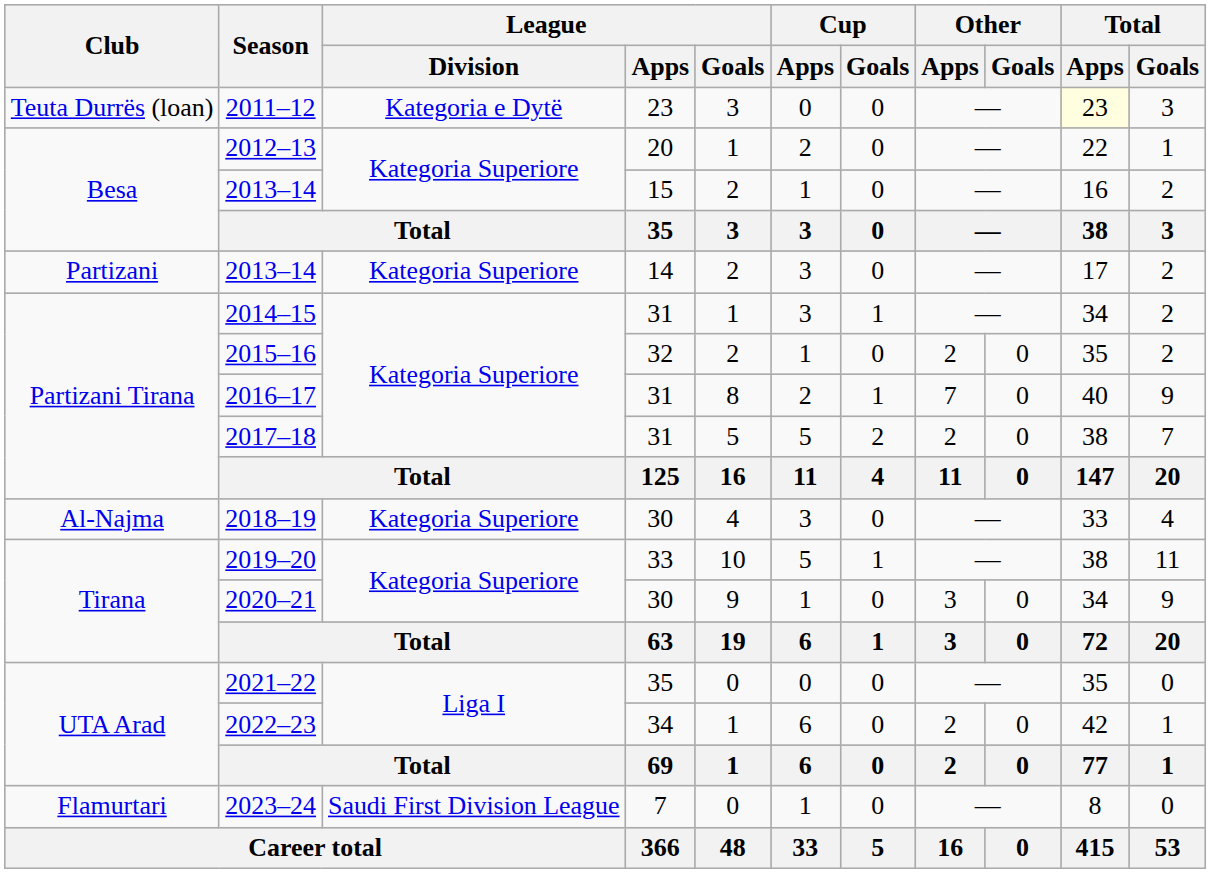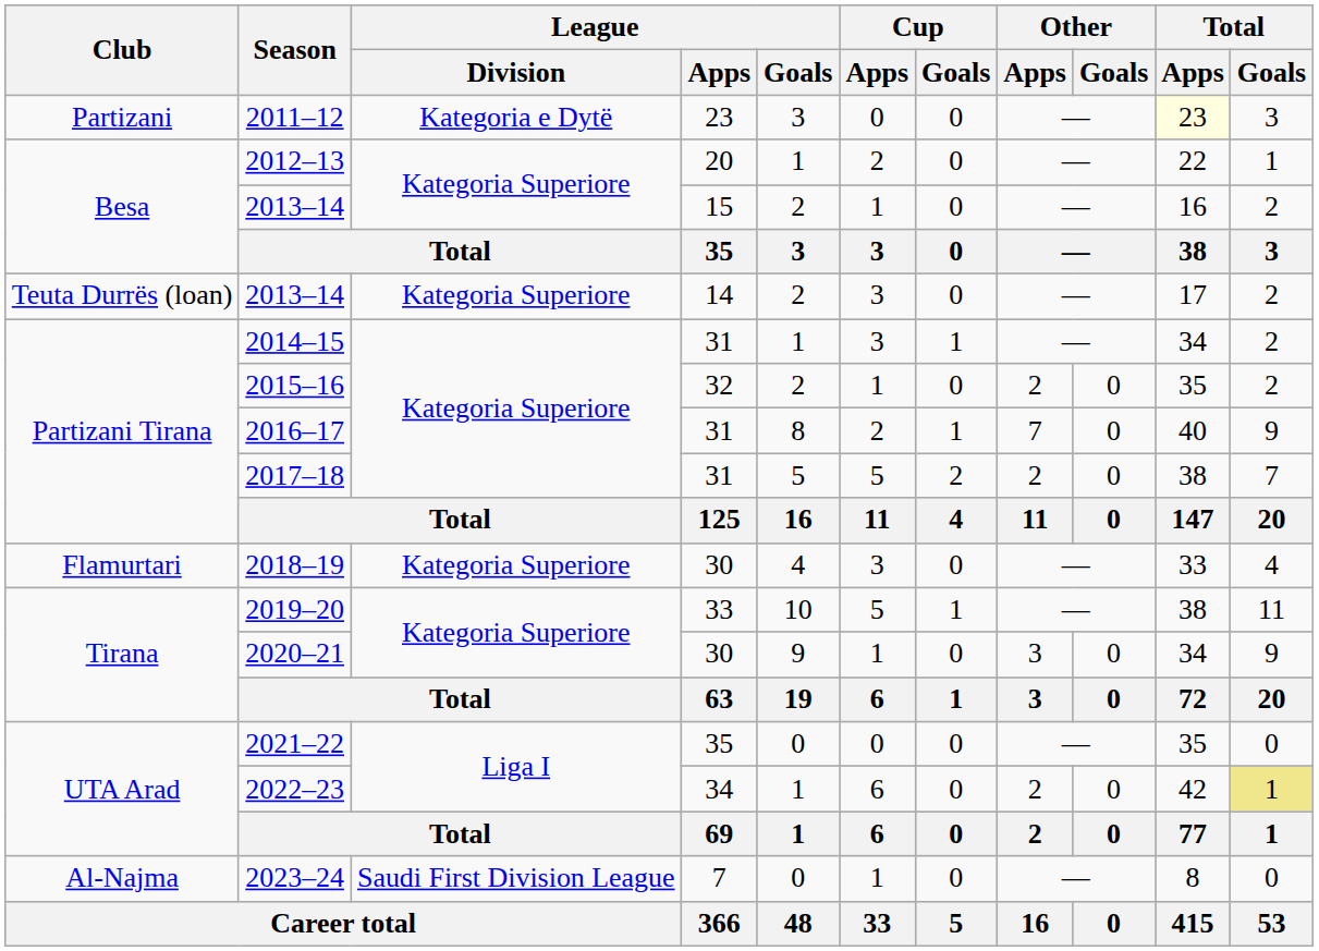 <table class="wikitable" style="text-align: center;">
 <tr>
 <th rowspan="2">Club</th>
 <th rowspan="2">Season</th>
 <th colspan="3">League</th>
 <th colspan="2">Cup</th>
 <th colspan="2">Other</th>
 <th colspan="2">Total</th>
 </tr>
 <tr>
 <th>Division</th>
 <th>Apps</th>
 <th>Goals</th>
 <th>Apps</th>
 <th>Goals</th>
 <th>Apps</th>
 <th>Goals</th>
 <th>Apps</th>
 <th>Goals</th>
 </tr>
 <tr>
-<td><a href='#'>Teuta Durrës</a> (loan)</td>
+<td><a href='#'>Partizani</a></td>
 <td><a href='#'>2011–12</a></td>
 <td><a href='#'>Kategoria e Dytë</a></td>
 <td>23</td>
 <td>3</td>
 <td>0</td>
 <td>0</td>
 <td colspan="2">—</td>
 <td style="background: lightyellow;">23</td>
 <td>3</td>
 </tr>
 <tr>
 <td rowspan="3" valign="center"><a href='#'>Besa</a></td>
 <td><a href='#'>2012–13</a></td>
 <td rowspan="2" valign="center"><a href='#'>Kategoria Superiore</a></td>
 <td>20</td>
 <td>1</td>
 <td>2</td>
 <td>0</td>
 <td colspan="2">—</td>
 <td>22</td>
 <td>1</td>
 </tr>
 <tr>
 <td><a href='#'>2013–14</a></td>
 <td>15</td>
 <td>2</td>
 <td>1</td>
 <td>0</td>
 <td colspan="2">—</td>
 <td>16</td>
 <td>2</td>
 </tr>
 <tr>
 <th colspan="2">Total</th>
 <th>35</th>
 <th>3</th>
 <th>3</th>
 <th>0</th>
 <th colspan="2">—</th>
 <th>38</th>
 <th>3</th>
 </tr>
 <tr>
-<td><a href='#'>Partizani</a></td>
+<td><a href='#'>Teuta Durrës</a> (loan)</td>
 <td><a href='#'>2013–14</a></td>
 <td><a href='#'>Kategoria Superiore</a></td>
 <td>14</td>
 <td>2</td>
 <td>3</td>
 <td>0</td>
 <td colspan="2">—</td>
 <td>17</td>
 <td>2</td>
 </tr>
 <tr>
 <td rowspan="5" valign="center"><a href='#'>Partizani Tirana</a></td>
 <td><a href='#'>2014–15</a></td>
 <td rowspan="4" valign="center"><a href='#'>Kategoria Superiore</a></td>
 <td>31</td>
 <td>1</td>
 <td>3</td>
 <td>1</td>
 <td colspan="2">—</td>
 <td>34</td>
 <td>2</td>
 </tr>
 <tr>
 <td><a href='#'>2015–16</a></td>
 <td>32</td>
 <td>2</td>
 <td>1</td>
 <td>0</td>
 <td>2</td>
 <td>0</td>
 <td>35</td>
 <td>2</td>
 </tr>
 <tr>
 <td><a href='#'>2016–17</a></td>
 <td>31</td>
 <td>8</td>
 <td>2</td>
 <td>1</td>
 <td>7</td>
 <td>0</td>
 <td>40</td>
 <td>9</td>
 </tr>
 <tr>
 <td><a href='#'>2017–18</a></td>
 <td>31</td>
 <td>5</td>
 <td>5</td>
 <td>2</td>
 <td>2</td>
 <td>0</td>
 <td>38</td>
 <td>7</td>
 </tr>
 <tr>
 <th colspan="2">Total</th>
 <th>125</th>
 <th>16</th>
 <th>11</th>
 <th>4</th>
 <th>11</th>
 <th>0</th>
 <th>147</th>
 <th>20</th>
 </tr>
 <tr>
-<td><a href='#'>Al-Najma</a></td>
+<td><a href='#'>Flamurtari</a></td>
 <td><a href='#'>2018–19</a></td>
 <td><a href='#'>Kategoria Superiore</a></td>
 <td>30</td>
 <td>4</td>
 <td>3</td>
 <td>0</td>
 <td colspan="2">—</td>
 <td>33</td>
 <td>4</td>
 </tr>
 <tr>
 <td rowspan="3" valign="center"><a href='#'>Tirana</a></td>
 <td><a href='#'>2019–20</a></td>
 <td rowspan="2" valign="center"><a href='#'>Kategoria Superiore</a></td>
 <td>33</td>
 <td>10</td>
 <td>5</td>
 <td>1</td>
 <td colspan="2">—</td>
 <td>38</td>
 <td>11</td>
 </tr>
 <tr>
 <td><a href='#'>2020–21</a></td>
 <td>30</td>
 <td>9</td>
 <td>1</td>
 <td>0</td>
 <td>3</td>
 <td>0</td>
 <td>34</td>
 <td>9</td>
 </tr>
 <tr>
 <th colspan="2">Total</th>
 <th>63</th>
 <th>19</th>
 <th>6</th>
 <th>1</th>
 <th>3</th>
 <th>0</th>
 <th>72</th>
 <th>20</th>
 </tr>
 <tr>
 <td rowspan="3" valign="center"><a href='#'>UTA Arad</a></td>
 <td><a href='#'>2021–22</a></td>
 <td rowspan="2" valign="center"><a href='#'>Liga I</a></td>
 <td>35</td>
 <td>0</td>
 <td>0</td>
 <td>0</td>
 <td colspan="2">—</td>
 <td>35</td>
 <td>0</td>
 </tr>
 <tr>
 <td><a href='#'>2022–23</a></td>
 <td>34</td>
 <td>1</td>
 <td>6</td>
 <td>0</td>
 <td>2</td>
 <td>0</td>
 <td>42</td>
-<td>1</td>
+<td style="background: khaki;">1</td>
 </tr>
 <tr>
 <th colspan="2">Total</th>
 <th>69</th>
 <th>1</th>
 <th>6</th>
 <th>0</th>
 <th>2</th>
 <th>0</th>
 <th>77</th>
 <th>1</th>
 </tr>
 <tr>
-<td><a href='#'>Flamurtari</a></td>
+<td><a href='#'>Al-Najma</a></td>
 <td><a href='#'>2023–24</a></td>
 <td><a href='#'>Saudi First Division League</a></td>
 <td>7</td>
 <td>0</td>
 <td>1</td>
 <td>0</td>
 <td colspan="2">—</td>
 <td>8</td>
 <td>0</td>
 </tr>
 <tr>
 <th colspan="3">Career total</th>
 <th>366</th>
 <th>48</th>
 <th>33</th>
 <th>5</th>
 <th>16</th>
 <th>0</th>
 <th>415</th>
 <th>53</th>
 </tr>
 </table>
